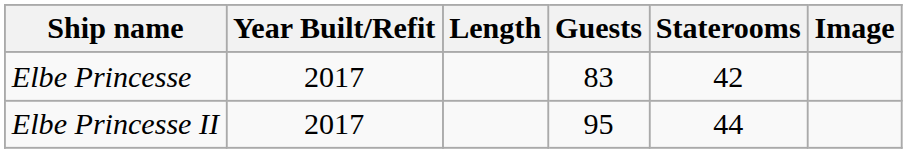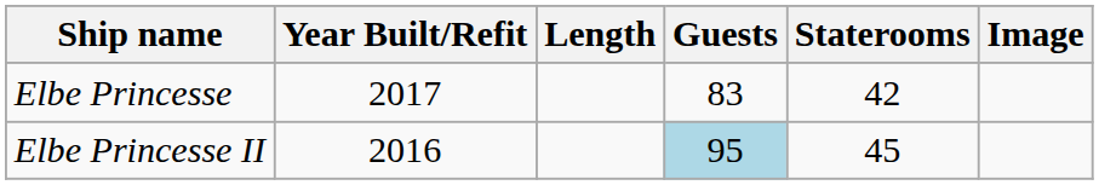 <table class="wikitable">
 <tr>
 <th>Ship name</th>
 <th>Year Built/Refit</th>
 <th>Length</th>
 <th>Guests</th>
 <th>Staterooms</th>
 <th>Image</th>
 </tr>
 <tr>
 <td><em>Elbe Princesse</em></td>
 <td style="text-align:Center;">2017</td>
 <td style="text-align:Center;"></td>
 <td style="text-align:Center;">83</td>
 <td style="text-align:Center;">42</td>
 <td style="text-align:Center;"></td>
 </tr>
 <tr>
 <td><em>Elbe Princesse II</em></td>
-<td style="text-align:Center;">2017</td>
+<td style="text-align:Center;">2016</td>
 <td style="text-align:Center;"></td>
-<td style="text-align:Center;">95</td>
-<td style="text-align:Center;">44</td>
+<td style="background: lightblue; text-align:Center;">95</td>
+<td style="text-align:Center;">45</td>
 <td style="text-align:Center;"></td>
 </tr>
 </table>
